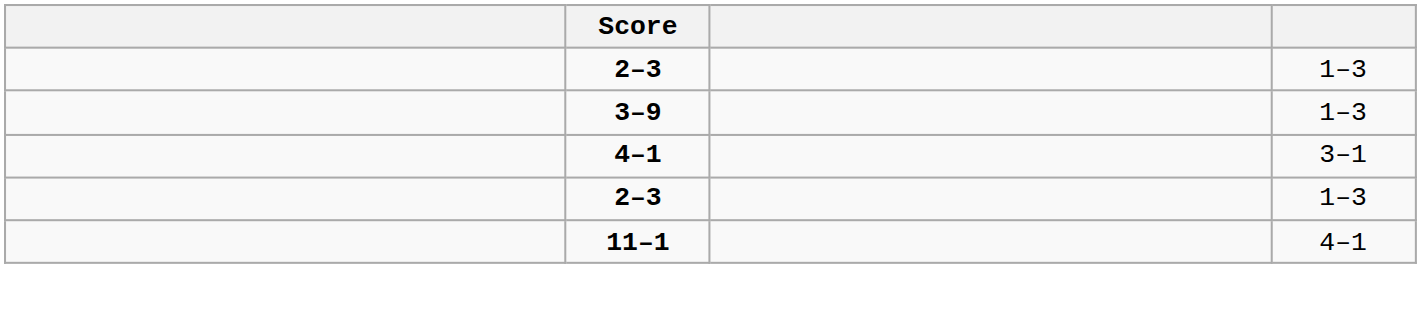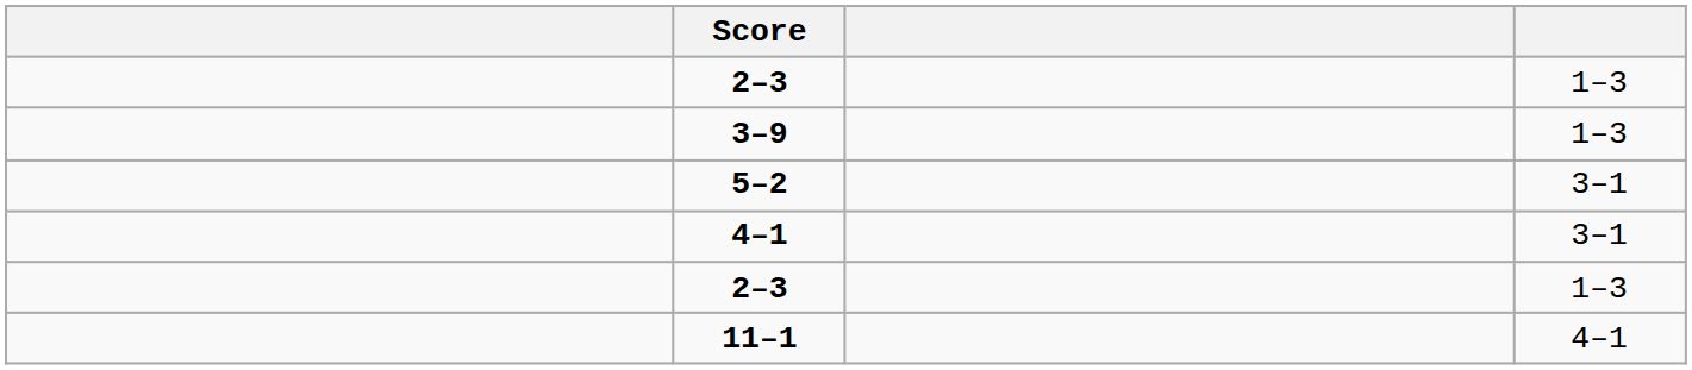 <table class="wikitable" style="text-align: center; ">
 <tr>
 <th align="right" width="270"></th>
 <th width="65">Score</th>
 <th align="left" width="270"></th>
 <th width="65"></th>
 </tr>
 <tr>
 <td align="left"></td>
 <td><strong>2–3</strong></td>
 <td align="left"><strong></strong></td>
 <td>1–3 <strong></strong></td>
 </tr>
 <tr>
 <td align="left"></td>
 <td><strong>3–9</strong></td>
 <td align="left"><strong></strong></td>
 <td>1–3 <strong></strong></td>
 </tr>
 <tr>
 <td align="left"><strong></strong></td>
+<td><strong>5–2</strong></td>
+<td align="left"></td>
+<td>3–1 <strong></strong></td>
+</tr>
+<tr>
+<td align="left"><strong></strong></td>
 <td><strong>4–1</strong></td>
 <td align="left"></td>
 <td>3–1 <strong></strong></td>
 </tr>
 <tr>
 <td align="left"></td>
 <td><strong>2–3</strong></td>
 <td align="left"><strong></strong></td>
 <td>1–3 <strong></strong></td>
 </tr>
 <tr>
 <td align="left"><strong></strong></td>
 <td><strong>11–1</strong></td>
 <td align="left"></td>
 <td>4–1 <strong></strong></td>
 </tr>
 </table>
